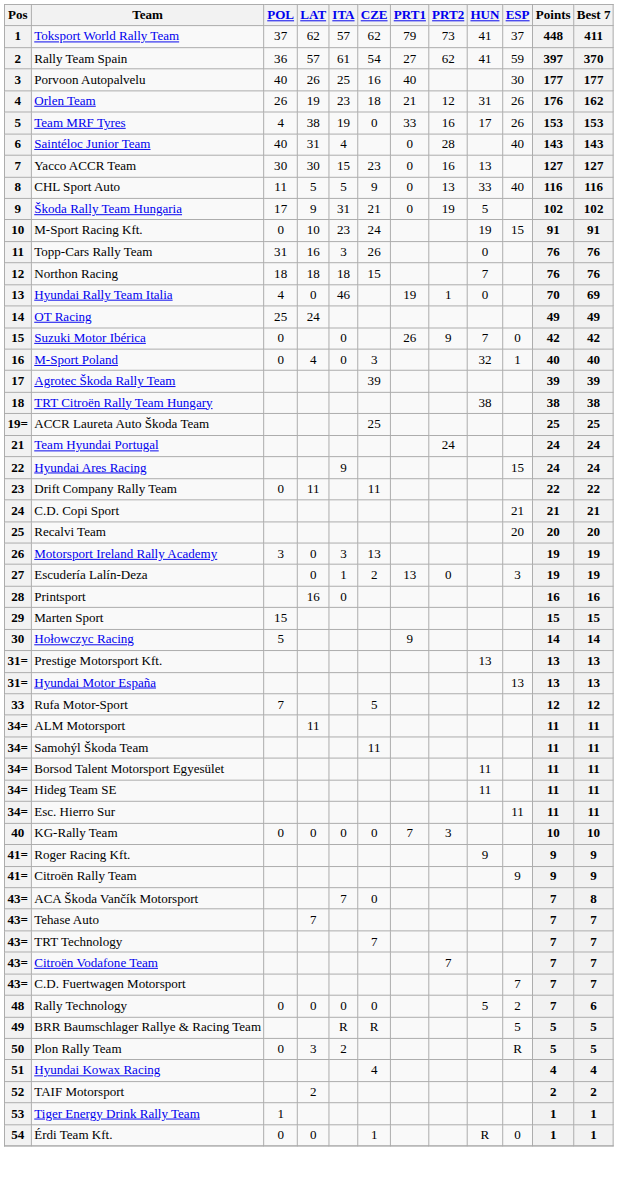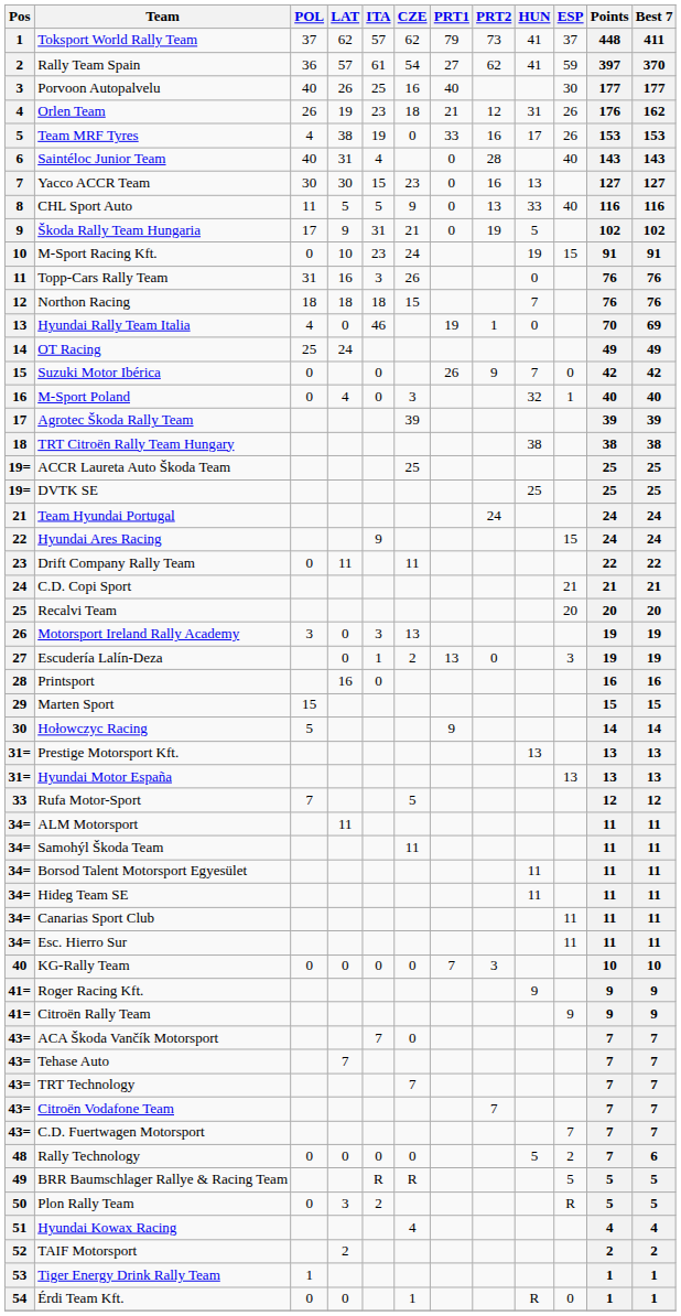 <table class="wikitable" style="font-size: 85%; text-align: center;">
 <tr valign="top">
 <th valign="middle">Pos</th>
 <th valign="middle">Team</th>
 <th><a href='#'>POL</a><br></th>
 <th><a href='#'>LAT</a><br></th>
 <th><a href='#'>ITA</a><br></th>
 <th><a href='#'>CZE</a><br></th>
 <th><a href='#'>PRT1</a><br></th>
 <th><a href='#'>PRT2</a><br></th>
 <th><a href='#'>HUN</a><br></th>
 <th><a href='#'>ESP</a><br></th>
 <th valign="middle">Points</th>
 <th valign="middle">Best 7</th>
 </tr>
 <tr>
 <th>1</th>
 <td align=left> <a href='#'>Toksport World Rally Team</a></td>
 <td>37</td>
 <td>62</td>
 <td>57</td>
 <td>62</td>
 <td>79</td>
 <td>73</td>
 <td>41</td>
 <td>37</td>
 <th>448</th>
 <th>411</th>
 </tr>
 <tr>
 <th>2</th>
 <td align=left> Rally Team Spain</td>
 <td>36</td>
 <td>57</td>
 <td>61</td>
 <td>54</td>
 <td>27</td>
 <td>62</td>
 <td>41</td>
 <td>59</td>
 <th>397</th>
 <th>370</th>
 </tr>
 <tr>
 <th>3</th>
 <td align=left> Porvoon Autopalvelu</td>
 <td>40</td>
 <td>26</td>
 <td>25</td>
 <td>16</td>
 <td>40</td>
 <td></td>
 <td></td>
 <td>30</td>
 <th>177</th>
 <th>177</th>
 </tr>
 <tr>
 <th>4</th>
 <td align=left> <a href='#'>Orlen Team</a></td>
 <td>26</td>
 <td>19</td>
 <td>23</td>
 <td>18</td>
 <td>21</td>
 <td>12</td>
 <td>31</td>
 <td>26</td>
 <th>176</th>
 <th>162</th>
 </tr>
 <tr>
 <th>5</th>
 <td align=left> <a href='#'>Team MRF Tyres</a></td>
 <td>4</td>
 <td>38</td>
 <td>19</td>
 <td>0</td>
 <td>33</td>
 <td>16</td>
 <td>17</td>
 <td>26</td>
 <th>153</th>
 <th>153</th>
 </tr>
 <tr>
 <th>6</th>
 <td align=left> <a href='#'>Saintéloc Junior Team</a></td>
 <td>40</td>
 <td>31</td>
 <td>4</td>
 <td></td>
 <td>0</td>
 <td>28</td>
 <td></td>
 <td>40</td>
 <th>143</th>
 <th>143</th>
 </tr>
 <tr>
 <th>7</th>
 <td align=left> Yacco ACCR Team</td>
 <td>30</td>
 <td>30</td>
 <td>15</td>
 <td>23</td>
 <td>0</td>
 <td>16</td>
 <td>13</td>
 <td></td>
 <th>127</th>
 <th>127</th>
 </tr>
 <tr>
 <th>8</th>
 <td align=left> CHL Sport Auto</td>
 <td>11</td>
 <td>5</td>
 <td>5</td>
 <td>9</td>
 <td>0</td>
 <td>13</td>
 <td>33</td>
 <td>40</td>
 <th>116</th>
 <th>116</th>
 </tr>
 <tr>
 <th>9</th>
 <td align=left> <a href='#'>Škoda Rally Team Hungaria</a></td>
 <td>17</td>
 <td>9</td>
 <td>31</td>
 <td>21</td>
 <td>0</td>
 <td>19</td>
 <td>5</td>
 <td></td>
 <th>102</th>
 <th>102</th>
 </tr>
 <tr>
 <th>10</th>
 <td align=left> M-Sport Racing Kft.</td>
 <td>0</td>
 <td>10</td>
 <td>23</td>
 <td>24</td>
 <td></td>
 <td></td>
 <td>19</td>
 <td>15</td>
 <th>91</th>
 <th>91</th>
 </tr>
 <tr>
 <th>11</th>
 <td align=left> Topp-Cars Rally Team</td>
 <td>31</td>
 <td>16</td>
 <td>3</td>
 <td>26</td>
 <td></td>
 <td></td>
 <td>0</td>
 <td></td>
 <th>76</th>
 <th>76</th>
 </tr>
 <tr>
 <th>12</th>
 <td align=left> Northon Racing</td>
 <td>18</td>
 <td>18</td>
 <td>18</td>
 <td>15</td>
 <td></td>
 <td></td>
 <td>7</td>
 <td></td>
 <th>76</th>
 <th>76</th>
 </tr>
 <tr>
 <th>13</th>
 <td align=left> <a href='#'>Hyundai Rally Team Italia</a></td>
 <td>4</td>
 <td>0</td>
 <td>46</td>
 <td></td>
 <td>19</td>
 <td>1</td>
 <td>0</td>
 <td></td>
 <th>70</th>
 <th>69</th>
 </tr>
 <tr>
 <th>14</th>
 <td align=left> <a href='#'>OT Racing</a></td>
 <td>25</td>
 <td>24</td>
 <td></td>
 <td></td>
 <td></td>
 <td></td>
 <td></td>
 <td></td>
 <th>49</th>
 <th>49</th>
 </tr>
 <tr>
 <th>15</th>
 <td align=left> <a href='#'>Suzuki Motor Ibérica</a></td>
 <td>0</td>
 <td></td>
 <td>0</td>
 <td></td>
 <td>26</td>
 <td>9</td>
 <td>7</td>
 <td>0</td>
 <th>42</th>
 <th>42</th>
 </tr>
 <tr>
 <th>16</th>
 <td align=left> <a href='#'>M-Sport Poland</a></td>
 <td>0</td>
 <td>4</td>
 <td>0</td>
 <td>3</td>
 <td></td>
 <td></td>
 <td>32</td>
 <td>1</td>
 <th>40</th>
 <th>40</th>
 </tr>
 <tr>
 <th>17</th>
 <td align=left> <a href='#'>Agrotec Škoda Rally Team</a></td>
 <td></td>
 <td></td>
 <td></td>
 <td>39</td>
 <td></td>
 <td></td>
 <td></td>
 <td></td>
 <th>39</th>
 <th>39</th>
 </tr>
 <tr>
 <th>18</th>
 <td align=left> <a href='#'>TRT Citroën Rally Team Hungary</a></td>
 <td></td>
 <td></td>
 <td></td>
 <td></td>
 <td></td>
 <td></td>
 <td>38</td>
 <td></td>
 <th>38</th>
 <th>38</th>
 </tr>
 <tr>
 <th>19=</th>
 <td align=left> ACCR Laureta Auto Škoda Team</td>
 <td></td>
 <td></td>
 <td></td>
 <td>25</td>
 <td></td>
 <td></td>
 <td></td>
 <td></td>
 <th>25</th>
 <th>25</th>
 </tr>
 <tr>
+<th>19=</th>
+<td align=left> DVTK SE</td>
+<td></td>
+<td></td>
+<td></td>
+<td></td>
+<td></td>
+<td></td>
+<td>25</td>
+<td></td>
+<th>25</th>
+<th>25</th>
+</tr>
+<tr>
 <th>21</th>
 <td align=left> <a href='#'>Team Hyundai Portugal</a></td>
 <td></td>
 <td></td>
 <td></td>
 <td></td>
 <td></td>
 <td>24</td>
 <td></td>
 <td></td>
 <th>24</th>
 <th>24</th>
 </tr>
 <tr>
 <th>22</th>
 <td align=left> <a href='#'>Hyundai Ares Racing</a></td>
 <td></td>
 <td></td>
 <td>9</td>
 <td></td>
 <td></td>
 <td></td>
 <td></td>
 <td>15</td>
 <th>24</th>
 <th>24</th>
 </tr>
 <tr>
 <th>23</th>
 <td align=left> Drift Company Rally Team</td>
 <td>0</td>
 <td>11</td>
 <td></td>
 <td>11</td>
 <td></td>
 <td></td>
 <td></td>
 <td></td>
 <th>22</th>
 <th>22</th>
 </tr>
 <tr>
 <th>24</th>
 <td align=left> C.D. Copi Sport</td>
 <td></td>
 <td></td>
 <td></td>
 <td></td>
 <td></td>
 <td></td>
 <td></td>
 <td>21</td>
 <th>21</th>
 <th>21</th>
 </tr>
 <tr>
 <th>25</th>
 <td align=left> Recalvi Team</td>
 <td></td>
 <td></td>
 <td></td>
 <td></td>
 <td></td>
 <td></td>
 <td></td>
 <td>20</td>
 <th>20</th>
 <th>20</th>
 </tr>
 <tr>
 <th>26</th>
 <td align=left> <a href='#'>Motorsport Ireland Rally Academy</a></td>
 <td>3</td>
 <td>0</td>
 <td>3</td>
 <td>13</td>
 <td></td>
 <td></td>
 <td></td>
 <td></td>
 <th>19</th>
 <th>19</th>
 </tr>
 <tr>
 <th>27</th>
 <td align=left> Escudería Lalín-Deza</td>
 <td></td>
 <td>0</td>
 <td>1</td>
 <td>2</td>
 <td>13</td>
 <td>0</td>
 <td></td>
 <td>3</td>
 <th>19</th>
 <th>19</th>
 </tr>
 <tr>
 <th>28</th>
 <td align=left> Printsport</td>
 <td></td>
 <td>16</td>
 <td>0</td>
 <td></td>
 <td></td>
 <td></td>
 <td></td>
 <td></td>
 <th>16</th>
 <th>16</th>
 </tr>
 <tr>
 <th>29</th>
 <td align=left> Marten Sport</td>
 <td>15</td>
 <td></td>
 <td></td>
 <td></td>
 <td></td>
 <td></td>
 <td></td>
 <td></td>
 <th>15</th>
 <th>15</th>
 </tr>
 <tr>
 <th>30</th>
 <td align=left> <a href='#'>Hołowczyc Racing</a></td>
 <td>5</td>
 <td></td>
 <td></td>
 <td></td>
 <td>9</td>
 <td></td>
 <td></td>
 <td></td>
 <th>14</th>
 <th>14</th>
 </tr>
 <tr>
 <th>31=</th>
 <td align=left> Prestige Motorsport Kft.</td>
 <td></td>
 <td></td>
 <td></td>
 <td></td>
 <td></td>
 <td></td>
 <td>13</td>
 <td></td>
 <th>13</th>
 <th>13</th>
 </tr>
 <tr>
 <th>31=</th>
 <td align=left> <a href='#'>Hyundai Motor España</a></td>
 <td></td>
 <td></td>
 <td></td>
 <td></td>
 <td></td>
 <td></td>
 <td></td>
 <td>13</td>
 <th>13</th>
 <th>13</th>
 </tr>
 <tr>
 <th>33</th>
 <td align=left> Rufa Motor-Sport</td>
 <td>7</td>
 <td></td>
 <td></td>
 <td>5</td>
 <td></td>
 <td></td>
 <td></td>
 <td></td>
 <th>12</th>
 <th>12</th>
 </tr>
 <tr>
 <th>34=</th>
 <td align=left> ALM Motorsport</td>
 <td></td>
 <td>11</td>
 <td></td>
 <td></td>
 <td></td>
 <td></td>
 <td></td>
 <td></td>
 <th>11</th>
 <th>11</th>
 </tr>
 <tr>
 <th>34=</th>
 <td align=left> Samohýl Škoda Team</td>
 <td></td>
 <td></td>
 <td></td>
 <td>11</td>
 <td></td>
 <td></td>
 <td></td>
 <td></td>
 <th>11</th>
 <th>11</th>
 </tr>
 <tr>
 <th>34=</th>
 <td align=left> Borsod Talent Motorsport Egyesület</td>
 <td></td>
 <td></td>
 <td></td>
 <td></td>
 <td></td>
 <td></td>
 <td>11</td>
 <td></td>
 <th>11</th>
 <th>11</th>
 </tr>
 <tr>
 <th>34=</th>
 <td align=left> Hideg Team SE</td>
 <td></td>
 <td></td>
 <td></td>
 <td></td>
 <td></td>
 <td></td>
 <td>11</td>
 <td></td>
 <th>11</th>
 <th>11</th>
 </tr>
 <tr>
 <th>34=</th>
+<td align=left> Canarias Sport Club</td>
+<td></td>
+<td></td>
+<td></td>
+<td></td>
+<td></td>
+<td></td>
+<td></td>
+<td>11</td>
+<th>11</th>
+<th>11</th>
+</tr>
+<tr>
+<th>34=</th>
 <td align=left> Esc. Hierro Sur</td>
 <td></td>
 <td></td>
 <td></td>
 <td></td>
 <td></td>
 <td></td>
 <td></td>
 <td>11</td>
 <th>11</th>
 <th>11</th>
 </tr>
 <tr>
 <th>40</th>
 <td align=left> KG-Rally Team</td>
 <td>0</td>
 <td>0</td>
 <td>0</td>
 <td>0</td>
 <td>7</td>
 <td>3</td>
 <td></td>
 <td></td>
 <th>10</th>
 <th>10</th>
 </tr>
 <tr>
 <th>41=</th>
 <td align=left> Roger Racing Kft.</td>
 <td></td>
 <td></td>
 <td></td>
 <td></td>
 <td></td>
 <td></td>
 <td>9</td>
 <td></td>
 <th>9</th>
 <th>9</th>
 </tr>
 <tr>
 <th>41=</th>
 <td align=left> Citroën Rally Team</td>
 <td></td>
 <td></td>
 <td></td>
 <td></td>
 <td></td>
 <td></td>
 <td></td>
 <td>9</td>
 <th>9</th>
 <th>9</th>
 </tr>
 <tr>
 <th>43=</th>
 <td align=left> ACA Škoda Vančík Motorsport</td>
 <td></td>
 <td></td>
 <td>7</td>
 <td>0</td>
 <td></td>
 <td></td>
 <td></td>
 <td></td>
 <th>7</th>
-<th>8</th>
+<th>7</th>
 </tr>
 <tr>
 <th>43=</th>
 <td align=left> Tehase Auto</td>
 <td></td>
 <td>7</td>
 <td></td>
 <td></td>
 <td></td>
 <td></td>
 <td></td>
 <td></td>
 <th>7</th>
 <th>7</th>
 </tr>
 <tr>
 <th>43=</th>
 <td align=left> TRT Technology</td>
 <td></td>
 <td></td>
 <td></td>
 <td>7</td>
 <td></td>
 <td></td>
 <td></td>
 <td></td>
 <th>7</th>
 <th>7</th>
 </tr>
 <tr>
 <th>43=</th>
 <td align=left> <a href='#'>Citroën Vodafone Team</a></td>
 <td></td>
 <td></td>
 <td></td>
 <td></td>
 <td></td>
 <td>7</td>
 <td></td>
 <td></td>
 <th>7</th>
 <th>7</th>
 </tr>
 <tr>
 <th>43=</th>
 <td align=left> C.D. Fuertwagen Motorsport</td>
 <td></td>
 <td></td>
 <td></td>
 <td></td>
 <td></td>
 <td></td>
 <td></td>
 <td>7</td>
 <th>7</th>
 <th>7</th>
 </tr>
 <tr>
 <th>48</th>
 <td align=left> Rally Technology</td>
 <td>0</td>
 <td>0</td>
 <td>0</td>
 <td>0</td>
 <td></td>
 <td></td>
 <td>5</td>
 <td>2</td>
 <th>7</th>
 <th>6</th>
 </tr>
 <tr>
 <th>49</th>
 <td align=left> BRR Baumschlager Rallye & Racing Team</td>
 <td></td>
 <td></td>
 <td>R</td>
 <td>R</td>
 <td></td>
 <td></td>
 <td></td>
 <td>5</td>
 <th>5</th>
 <th>5</th>
 </tr>
 <tr>
 <th>50</th>
 <td align=left> Plon Rally Team</td>
 <td>0</td>
 <td>3</td>
 <td>2</td>
 <td></td>
 <td></td>
 <td></td>
 <td></td>
 <td>R</td>
 <th>5</th>
 <th>5</th>
 </tr>
 <tr>
 <th>51</th>
 <td align=left> <a href='#'>Hyundai Kowax Racing</a></td>
 <td></td>
 <td></td>
 <td></td>
 <td>4</td>
 <td></td>
 <td></td>
 <td></td>
 <td></td>
 <th>4</th>
 <th>4</th>
 </tr>
 <tr>
 <th>52</th>
 <td align=left> TAIF Motorsport</td>
 <td></td>
 <td>2</td>
 <td></td>
 <td></td>
 <td></td>
 <td></td>
 <td></td>
 <td></td>
 <th>2</th>
 <th>2</th>
 </tr>
 <tr>
 <th>53</th>
 <td align=left> <a href='#'>Tiger Energy Drink Rally Team</a></td>
 <td>1</td>
 <td></td>
 <td></td>
 <td></td>
 <td></td>
 <td></td>
 <td></td>
 <td></td>
 <th>1</th>
 <th>1</th>
 </tr>
 <tr>
 <th>54</th>
 <td align=left> Érdi Team Kft.</td>
 <td>0</td>
 <td>0</td>
 <td></td>
 <td>1</td>
 <td></td>
 <td></td>
 <td>R</td>
 <td>0</td>
 <th>1</th>
 <th>1</th>
 </tr>
 <tr>
 </tr>
 </table>
